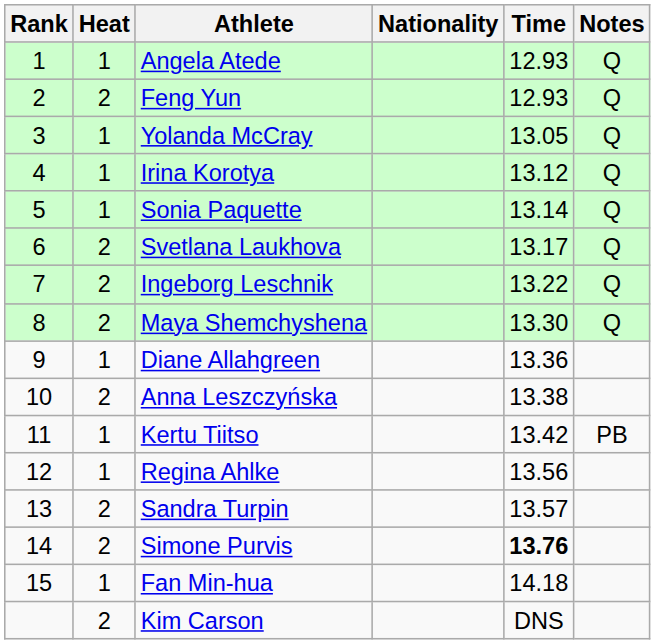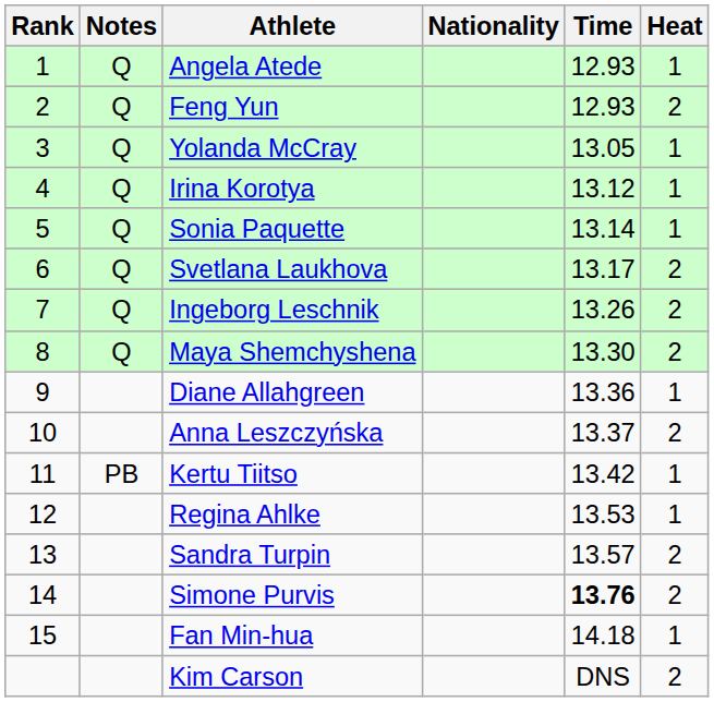 <table class="wikitable sortable" style="text-align:center;font-size:95%">
 <tr>
 <th>Rank</th>
-<th>Heat</th>
+<th>Notes</th>
 <th>Athlete</th>
 <th>Nationality</th>
 <th>Time</th>
-<th>Notes</th>
+<th>Heat</th>
 </tr>
 <tr bgcolor=ccffcc>
 <td>1</td>
-<td>1</td>
+<td>Q</td>
 <td align="left"><a href='#'>Angela Atede</a></td>
 <td align=left></td>
 <td>12.93</td>
-<td>Q</td>
+<td>1</td>
 </tr>
 <tr bgcolor=ccffcc>
 <td>2</td>
-<td>2</td>
+<td>Q</td>
 <td align="left"><a href='#'>Feng Yun</a></td>
 <td align=left></td>
 <td>12.93</td>
-<td>Q</td>
+<td>2</td>
 </tr>
 <tr bgcolor=ccffcc>
 <td>3</td>
-<td>1</td>
+<td>Q</td>
 <td align="left"><a href='#'>Yolanda McCray</a></td>
 <td align=left></td>
 <td>13.05</td>
-<td>Q</td>
+<td>1</td>
 </tr>
 <tr bgcolor=ccffcc>
 <td>4</td>
-<td>1</td>
+<td>Q</td>
 <td align="left"><a href='#'>Irina Korotya</a></td>
 <td align=left></td>
 <td>13.12</td>
-<td>Q</td>
+<td>1</td>
 </tr>
 <tr bgcolor=ccffcc>
 <td>5</td>
-<td>1</td>
+<td>Q</td>
 <td align="left"><a href='#'>Sonia Paquette</a></td>
 <td align=left></td>
 <td>13.14</td>
-<td>Q</td>
+<td>1</td>
 </tr>
 <tr bgcolor=ccffcc>
 <td>6</td>
-<td>2</td>
+<td>Q</td>
 <td align="left"><a href='#'>Svetlana Laukhova</a></td>
 <td align=left></td>
 <td>13.17</td>
-<td>Q</td>
+<td>2</td>
 </tr>
 <tr bgcolor=ccffcc>
 <td>7</td>
-<td>2</td>
+<td>Q</td>
 <td align="left"><a href='#'>Ingeborg Leschnik</a></td>
 <td align=left></td>
-<td>13.22</td>
-<td>Q</td>
+<td>13.26</td>
+<td>2</td>
 </tr>
 <tr bgcolor=ccffcc>
 <td>8</td>
-<td>2</td>
+<td>Q</td>
 <td align="left"><a href='#'>Maya Shemchyshena</a></td>
 <td align=left></td>
 <td>13.30</td>
-<td>Q</td>
+<td>2</td>
 </tr>
 <tr>
 <td>9</td>
-<td>1</td>
+<td></td>
 <td align="left"><a href='#'>Diane Allahgreen</a></td>
 <td align=left></td>
 <td>13.36</td>
-<td></td>
+<td>1</td>
 </tr>
 <tr>
 <td>10</td>
-<td>2</td>
+<td></td>
 <td align="left"><a href='#'>Anna Leszczyńska</a></td>
 <td align=left></td>
-<td>13.38</td>
-<td></td>
+<td>13.37</td>
+<td>2</td>
 </tr>
 <tr>
 <td>11</td>
-<td>1</td>
+<td>PB</td>
 <td align="left"><a href='#'>Kertu Tiitso</a></td>
 <td align=left></td>
 <td>13.42</td>
-<td>PB</td>
+<td>1</td>
 </tr>
 <tr>
 <td>12</td>
-<td>1</td>
+<td></td>
 <td align="left"><a href='#'>Regina Ahlke</a></td>
 <td align=left></td>
-<td>13.56</td>
-<td></td>
+<td>13.53</td>
+<td>1</td>
 </tr>
 <tr>
 <td>13</td>
-<td>2</td>
+<td></td>
 <td align="left"><a href='#'>Sandra Turpin</a></td>
 <td align=left></td>
 <td>13.57</td>
-<td></td>
+<td>2</td>
 </tr>
 <tr>
 <td>14</td>
-<td>2</td>
+<td></td>
 <td align="left"><a href='#'>Simone Purvis</a></td>
 <td align=left></td>
 <td><strong>13.76</strong></td>
-<td></td>
+<td>2</td>
 </tr>
 <tr>
 <td>15</td>
-<td>1</td>
+<td></td>
 <td align="left"><a href='#'>Fan Min-hua</a></td>
 <td align=left></td>
 <td>14.18</td>
-<td></td>
+<td>1</td>
 </tr>
 <tr>
 <td></td>
-<td>2</td>
+<td></td>
 <td align="left"><a href='#'>Kim Carson</a></td>
 <td align=left></td>
 <td>DNS</td>
-<td></td>
+<td>2</td>
 </tr>
 </table>
